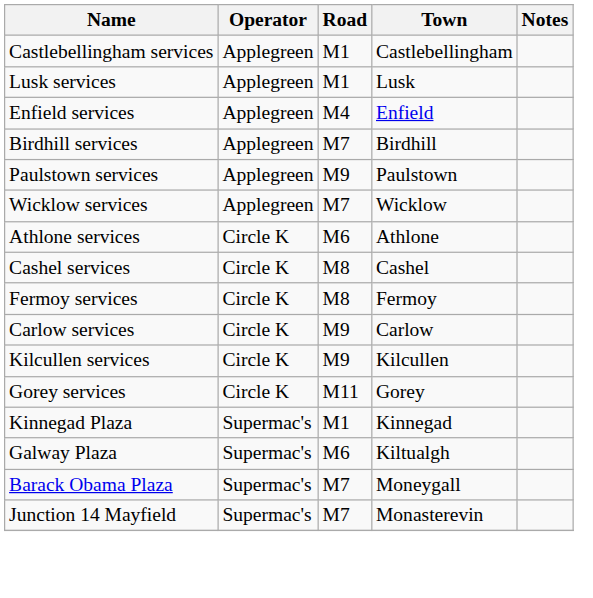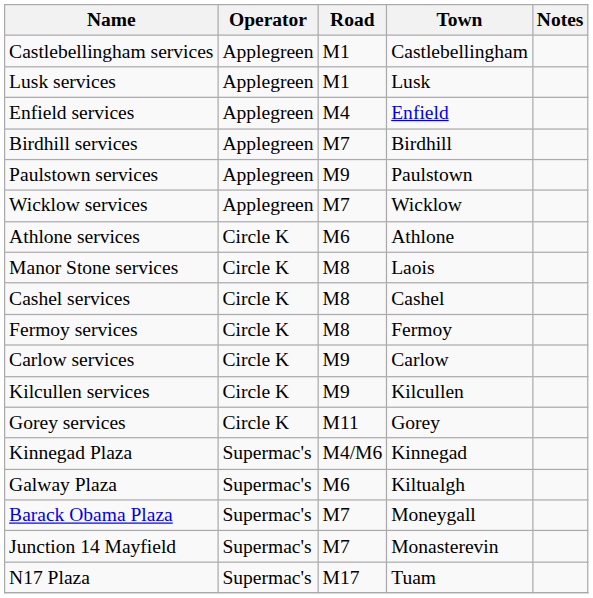 <table class="wikitable sortable">
 <tr>
 <th>Name</th>
 <th>Operator</th>
 <th>Road</th>
 <th>Town</th>
 <th>Notes</th>
 </tr>
 <tr>
 <td>Castlebellingham services</td>
 <td>Applegreen</td>
 <td>M1</td>
 <td>Castlebellingham</td>
 <td></td>
 </tr>
 <tr>
 <td>Lusk services</td>
 <td>Applegreen</td>
 <td>M1</td>
 <td>Lusk</td>
 <td></td>
 </tr>
 <tr>
 <td>Enfield services</td>
 <td>Applegreen</td>
 <td>M4</td>
 <td><a href='#'>Enfield</a></td>
 <td></td>
 </tr>
 <tr>
 <td>Birdhill services</td>
 <td>Applegreen</td>
 <td>M7</td>
 <td>Birdhill</td>
 <td></td>
 </tr>
 <tr>
 <td>Paulstown services</td>
 <td>Applegreen</td>
 <td>M9</td>
 <td>Paulstown</td>
 <td></td>
 </tr>
 <tr>
 <td>Wicklow services</td>
 <td>Applegreen</td>
 <td>M7</td>
 <td>Wicklow</td>
 <td></td>
 </tr>
 <tr>
 <td>Athlone services</td>
 <td>Circle K</td>
 <td>M6</td>
 <td>Athlone</td>
 <td></td>
 </tr>
 <tr>
+<td>Manor Stone services</td>
+<td>Circle K</td>
+<td>M8</td>
+<td>Laois</td>
+<td></td>
+</tr>
+<tr>
 <td>Cashel services</td>
 <td>Circle K</td>
 <td>M8</td>
 <td>Cashel</td>
 <td></td>
 </tr>
 <tr>
 <td>Fermoy services</td>
 <td>Circle K</td>
 <td>M8</td>
 <td>Fermoy</td>
 <td></td>
 </tr>
 <tr>
 <td>Carlow services</td>
 <td>Circle K</td>
 <td>M9</td>
 <td>Carlow</td>
 <td></td>
 </tr>
 <tr>
 <td>Kilcullen services</td>
 <td>Circle K</td>
 <td>M9</td>
 <td>Kilcullen</td>
 <td></td>
 </tr>
 <tr>
 <td>Gorey services</td>
 <td>Circle K</td>
 <td>M11</td>
 <td>Gorey</td>
 <td></td>
 </tr>
 <tr>
 <td>Kinnegad Plaza</td>
 <td>Supermac's</td>
-<td>M1</td>
+<td>M4/M6</td>
 <td>Kinnegad</td>
 <td></td>
 </tr>
 <tr>
 <td>Galway Plaza</td>
 <td>Supermac's</td>
 <td>M6</td>
 <td>Kiltualgh</td>
 <td></td>
 </tr>
 <tr>
 <td><a href='#'>Barack Obama Plaza</a></td>
 <td>Supermac's</td>
 <td>M7</td>
 <td>Moneygall</td>
 <td></td>
 </tr>
 <tr>
 <td>Junction 14 Mayfield</td>
 <td>Supermac's</td>
 <td>M7</td>
 <td>Monasterevin</td>
 <td></td>
 </tr>
 <tr>
+<td>N17 Plaza</td>
+<td>Supermac's</td>
+<td>M17</td>
+<td>Tuam</td>
+<td></td>
+</tr>
+<tr>
 </tr>
 </table>
